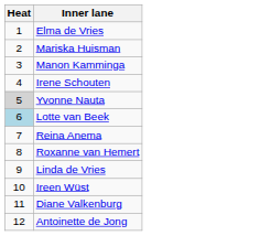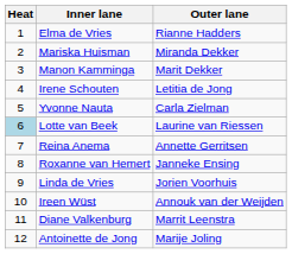 <table class="wikitable">
 <tr>
 <th>Heat</th>
 <th>Inner lane</th>
+<th>Outer lane</th>
 </tr>
 <tr>
 <td align="center">1</td>
 <td><a href='#'>Elma de Vries</a></td>
+<td><a href='#'>Rianne Hadders</a></td>
 </tr>
 <tr>
 <td align="center">2</td>
 <td><a href='#'>Mariska Huisman</a></td>
+<td><a href='#'>Miranda Dekker</a></td>
 </tr>
 <tr>
 <td align="center">3</td>
 <td><a href='#'>Manon Kamminga</a></td>
+<td><a href='#'>Marit Dekker</a></td>
 </tr>
 <tr>
 <td align="center">4</td>
 <td><a href='#'>Irene Schouten</a></td>
+<td><a href='#'>Letitia de Jong</a></td>
 </tr>
 <tr>
-<td align="center" style="background: lightgrey;">5</td>
+<td align="center">5</td>
 <td><a href='#'>Yvonne Nauta</a></td>
+<td><a href='#'>Carla Zielman</a></td>
 </tr>
 <tr>
 <td align="center" style="background: lightblue;">6</td>
 <td><a href='#'>Lotte van Beek</a></td>
+<td><a href='#'>Laurine van Riessen</a></td>
 </tr>
 <tr>
 <td align="center">7</td>
 <td><a href='#'>Reina Anema</a></td>
+<td><a href='#'>Annette Gerritsen</a></td>
 </tr>
 <tr>
 <td align="center">8</td>
 <td><a href='#'>Roxanne van Hemert</a></td>
+<td><a href='#'>Janneke Ensing</a></td>
 </tr>
 <tr>
 <td align="center">9</td>
 <td><a href='#'>Linda de Vries</a></td>
+<td><a href='#'>Jorien Voorhuis</a></td>
 </tr>
 <tr>
 <td align="center">10</td>
 <td><a href='#'>Ireen Wüst</a></td>
+<td><a href='#'>Annouk van der Weijden</a></td>
 </tr>
 <tr>
 <td align="center">11</td>
 <td><a href='#'>Diane Valkenburg</a></td>
+<td><a href='#'>Marrit Leenstra</a></td>
 </tr>
 <tr>
 <td align="center">12</td>
 <td><a href='#'>Antoinette de Jong</a></td>
+<td><a href='#'>Marije Joling</a></td>
 </tr>
 </table>
